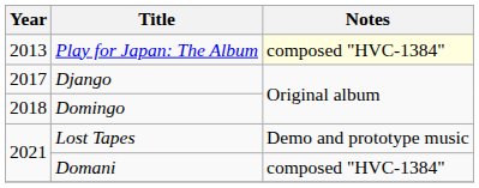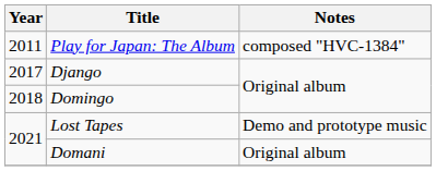 <table class="wikitable sortable">
 <tr>
 <th>Year</th>
 <th>Title</th>
 <th>Notes</th>
 </tr>
 <tr>
-<td>2013</td>
+<td>2011</td>
 <td><em><a href='#'>Play for Japan: The Album</a></em></td>
-<td style="background: lightyellow;">composed "HVC-1384"</td>
+<td>composed "HVC-1384"</td>
 </tr>
 <tr>
 <td>2017</td>
 <td><em>Django</em></td>
 <td rowspan="2">Original album</td>
 </tr>
 <tr>
 <td>2018</td>
 <td><em>Domingo</em></td>
 </tr>
 <tr>
 <td rowspan="2">2021</td>
 <td><em>Lost Tapes</em></td>
 <td>Demo and prototype music</td>
 </tr>
 <tr>
 <td><em>Domani</em></td>
-<td>composed "HVC-1384"</td>
+<td>Original album</td>
 </tr>
 <tr>
 </tr>
 </table>
